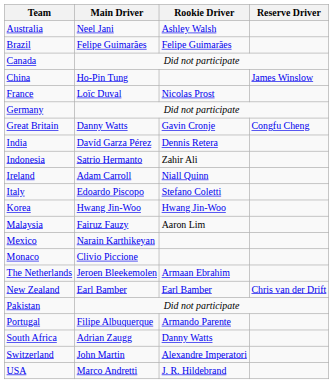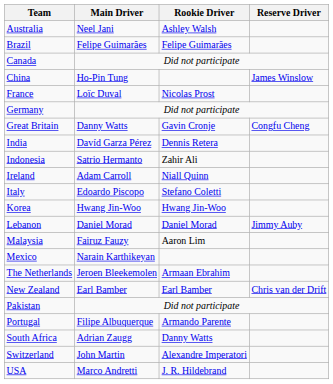 <table class="wikitable" style="font-size:95%">
 <tr>
 <th>Team</th>
 <th>Main Driver</th>
 <th>Rookie Driver</th>
 <th>Reserve Driver</th>
 </tr>
 <tr>
 <td> <a href='#'>Australia</a></td>
 <td><a href='#'>Neel Jani</a></td>
 <td><a href='#'>Ashley Walsh</a></td>
 <td></td>
 </tr>
 <tr>
 <td> <a href='#'>Brazil</a></td>
 <td><a href='#'>Felipe Guimarães</a></td>
 <td><a href='#'>Felipe Guimarães</a></td>
 <td></td>
 </tr>
 <tr>
 <td> <a href='#'>Canada</a></td>
 <td colspan=3 align=center><em>Did not participate</em></td>
 </tr>
 <tr>
 <td> <a href='#'>China</a></td>
 <td><a href='#'>Ho-Pin Tung</a></td>
 <td></td>
 <td><a href='#'>James Winslow</a></td>
 </tr>
 <tr>
 <td> <a href='#'>France</a></td>
 <td><a href='#'>Loïc Duval</a></td>
 <td><a href='#'>Nicolas Prost</a></td>
 <td></td>
 </tr>
 <tr>
 <td> <a href='#'>Germany</a></td>
 <td colspan=3 align=center><em>Did not participate</em></td>
 </tr>
 <tr>
 <td> <a href='#'>Great Britain</a></td>
 <td><a href='#'>Danny Watts</a></td>
 <td><a href='#'>Gavin Cronje</a></td>
 <td><a href='#'>Congfu Cheng</a></td>
 </tr>
 <tr>
 <td> <a href='#'>India</a></td>
 <td><a href='#'>Davíd Garza Pérez</a></td>
 <td><a href='#'>Dennis Retera</a></td>
 <td></td>
 </tr>
 <tr>
 <td> <a href='#'>Indonesia</a></td>
 <td><a href='#'>Satrio Hermanto</a></td>
 <td>Zahir Ali</td>
 <td></td>
 </tr>
 <tr>
 <td> <a href='#'>Ireland</a></td>
 <td><a href='#'>Adam Carroll</a></td>
 <td><a href='#'>Niall Quinn</a></td>
 <td></td>
 </tr>
 <tr>
 <td> <a href='#'>Italy</a></td>
 <td><a href='#'>Edoardo Piscopo</a></td>
 <td><a href='#'>Stefano Coletti</a></td>
 <td></td>
 </tr>
 <tr>
 <td> <a href='#'>Korea</a></td>
 <td><a href='#'>Hwang Jin-Woo</a></td>
 <td><a href='#'>Hwang Jin-Woo</a></td>
 <td></td>
 </tr>
 <tr>
+<td> <a href='#'>Lebanon</a></td>
+<td><a href='#'>Daniel Morad</a></td>
+<td><a href='#'>Daniel Morad</a></td>
+<td><a href='#'>Jimmy Auby</a></td>
+</tr>
+<tr>
 <td> <a href='#'>Malaysia</a></td>
 <td><a href='#'>Fairuz Fauzy</a></td>
 <td>Aaron Lim</td>
 <td></td>
 </tr>
 <tr>
 <td> <a href='#'>Mexico</a></td>
 <td><a href='#'>Narain Karthikeyan</a></td>
-<td></td>
-<td></td>
-</tr>
-<tr>
-<td> <a href='#'>Monaco</a></td>
-<td><a href='#'>Clivio Piccione</a></td>
 <td></td>
 <td></td>
 </tr>
 <tr>
 <td> <a href='#'>The Netherlands</a></td>
 <td><a href='#'>Jeroen Bleekemolen</a></td>
 <td><a href='#'>Armaan Ebrahim</a></td>
 <td></td>
 </tr>
 <tr>
 <td> <a href='#'>New Zealand</a></td>
 <td><a href='#'>Earl Bamber</a></td>
 <td><a href='#'>Earl Bamber</a></td>
 <td><a href='#'>Chris van der Drift</a></td>
 </tr>
 <tr>
 <td> <a href='#'>Pakistan</a></td>
 <td colspan=3 align=center><em>Did not participate</em></td>
 </tr>
 <tr>
 <td> <a href='#'>Portugal</a></td>
 <td><a href='#'>Filipe Albuquerque</a></td>
 <td><a href='#'>Armando Parente</a></td>
 <td></td>
 </tr>
 <tr>
 <td> <a href='#'>South Africa</a></td>
 <td><a href='#'>Adrian Zaugg</a></td>
 <td><a href='#'>Danny Watts</a></td>
 <td></td>
 </tr>
 <tr>
 <td> <a href='#'>Switzerland</a></td>
 <td><a href='#'>John Martin</a></td>
 <td><a href='#'>Alexandre Imperatori</a></td>
 <td></td>
 </tr>
 <tr>
 <td> <a href='#'>USA</a></td>
 <td><a href='#'>Marco Andretti</a></td>
 <td><a href='#'>J. R. Hildebrand</a></td>
 <td></td>
 </tr>
 </table>
